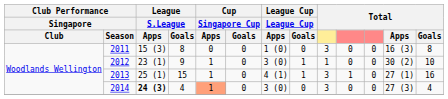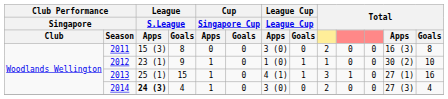 <table class="wikitable" style="text-align:center;">
 <tr>
 <th colspan="2">Club Performance</th>
 <th colspan="2">League</th>
 <th colspan="2">Cup</th>
 <th colspan="2">League Cup</th>
 <th colspan="5" rowspan="2">Total</th>
 </tr>
 <tr>
 <th colspan="2">Singapore</th>
 <th colspan="2"><a href='#'>S.League</a></th>
 <th colspan="2"><a href='#'>Singapore Cup</a></th>
 <th colspan="2"><a href='#'>League Cup</a></th>
 </tr>
 <tr>
 <th>Club</th>
 <th>Season</th>
 <th>Apps</th>
 <th>Goals</th>
 <th>Apps</th>
 <th>Goals</th>
 <th>Apps</th>
 <th>Goals</th>
 <th style="width:25px; background:#fe9;"></th>
 <th style="width:40px; background:#ff8888;"></th>
 <th style="width:25px; background:#ff8888;"></th>
 <th>Apps</th>
 <th>Goals</th>
 </tr>
 <tr>
 <td rowspan="4"><a href='#'>Woodlands Wellington</a></td>
 <td><a href='#'>2011</a></td>
 <td>15 (3)</td>
 <td>8</td>
 <td>0</td>
 <td>0</td>
-<td>1 (0)</td>
+<td>3 (0)</td>
 <td>0</td>
-<td>3</td>
+<td>2</td>
 <td>0</td>
 <td>0</td>
 <td>16 (3)</td>
 <td>8</td>
 </tr>
 <tr>
 <td><a href='#'>2012</a></td>
 <td>23 (1)</td>
 <td>9</td>
 <td>1</td>
 <td>0</td>
-<td>3 (0)</td>
+<td>1 (0)</td>
 <td>1</td>
 <td>1</td>
 <td>0</td>
 <td>0</td>
 <td>30 (2)</td>
 <td>10</td>
 </tr>
 <tr>
 <td><a href='#'>2013</a></td>
 <td>25 (1)</td>
 <td>15</td>
 <td>1</td>
 <td>0</td>
 <td>4 (1)</td>
 <td>1</td>
 <td>3</td>
 <td>1</td>
 <td>0</td>
 <td>27 (1)</td>
 <td>16</td>
 </tr>
 <tr>
 <td><a href='#'>2014</a></td>
 <td><strong>24 (3)</strong></td>
 <td>4</td>
-<td style="background: lightsalmon;">1</td>
+<td>1</td>
 <td>0</td>
 <td>3 (0)</td>
 <td>0</td>
-<td>3</td>
+<td>2</td>
 <td>0</td>
 <td>0</td>
 <td>27 (3)</td>
 <td>4</td>
 </tr>
 <tr>
 </tr>
 </table>
